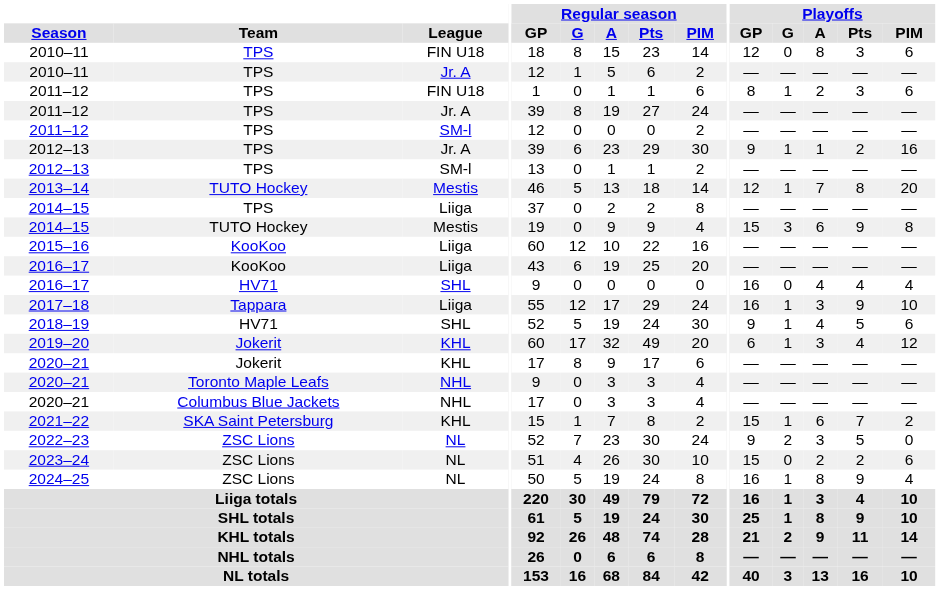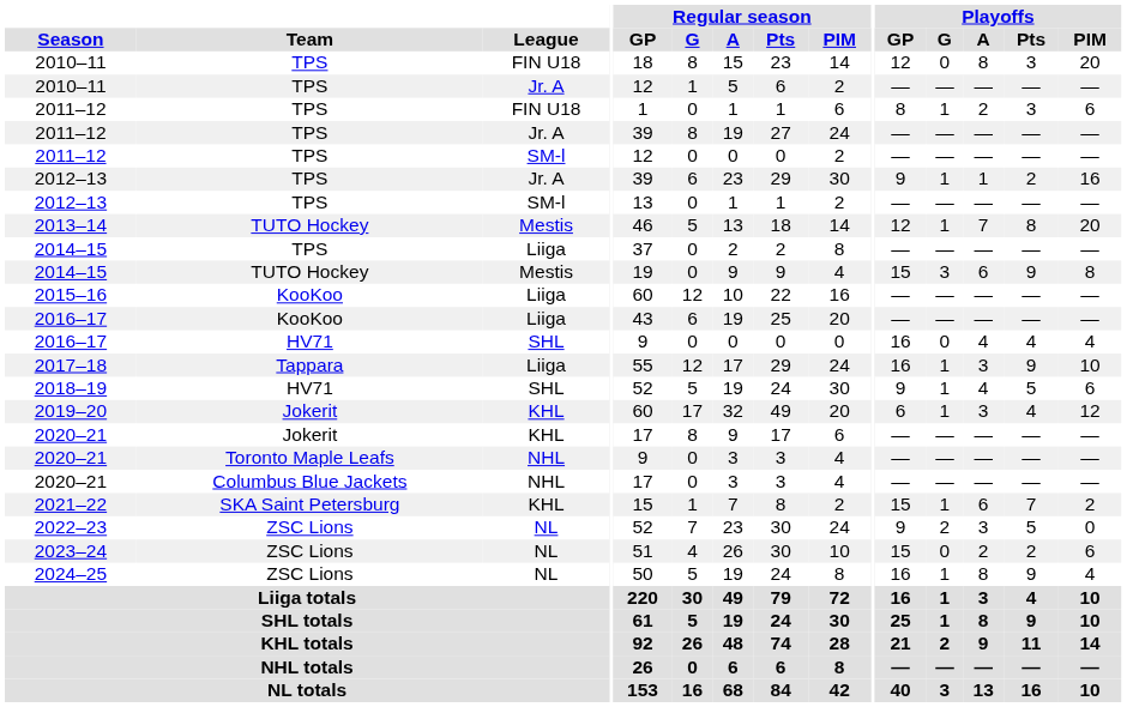 <table border="0" cellpadding="1" cellspacing="0" style="text-align:center; width:60em">
 <tr bgcolor="#e0e0e0">
 <th colspan="3" bgcolor="#ffffff"></th>
 <th rowspan="101" bgcolor="#ffffff"></th>
 <th colspan="5"><a href='#'>Regular season</a></th>
 <th rowspan="101" bgcolor="#ffffff"></th>
 <th colspan="5"><a href='#'>Playoffs</a></th>
 </tr>
 <tr bgcolor="#e0e0e0">
 <th><a href='#'>Season</a></th>
 <th>Team</th>
 <th>League</th>
 <th>GP</th>
 <th><a href='#'>G</a></th>
 <th><a href='#'>A</a></th>
 <th><a href='#'>Pts</a></th>
 <th><a href='#'>PIM</a></th>
 <th>GP</th>
 <th>G</th>
 <th>A</th>
 <th>Pts</th>
 <th>PIM</th>
 </tr>
 <tr>
 <td>2010–11</td>
 <td><a href='#'>TPS</a></td>
 <td>FIN U18</td>
 <td>18</td>
 <td>8</td>
 <td>15</td>
 <td>23</td>
 <td>14</td>
 <td>12</td>
 <td>0</td>
 <td>8</td>
 <td>3</td>
-<td>6</td>
+<td>20</td>
 </tr>
 <tr bgcolor="#f0f0f0">
 <td>2010–11</td>
 <td>TPS</td>
 <td><a href='#'>Jr. A</a></td>
 <td>12</td>
 <td>1</td>
 <td>5</td>
 <td>6</td>
 <td>2</td>
 <td>—</td>
 <td>—</td>
 <td>—</td>
 <td>—</td>
 <td>—</td>
 </tr>
 <tr>
 <td>2011–12</td>
 <td>TPS</td>
 <td>FIN U18</td>
 <td>1</td>
 <td>0</td>
 <td>1</td>
 <td>1</td>
 <td>6</td>
 <td>8</td>
 <td>1</td>
 <td>2</td>
 <td>3</td>
 <td>6</td>
 </tr>
 <tr bgcolor="#f0f0f0">
 <td>2011–12</td>
 <td>TPS</td>
 <td>Jr. A</td>
 <td>39</td>
 <td>8</td>
 <td>19</td>
 <td>27</td>
 <td>24</td>
 <td>—</td>
 <td>—</td>
 <td>—</td>
 <td>—</td>
 <td>—</td>
 </tr>
 <tr>
 <td><a href='#'>2011–12</a></td>
 <td>TPS</td>
 <td><a href='#'>SM-l</a></td>
 <td>12</td>
 <td>0</td>
 <td>0</td>
 <td>0</td>
 <td>2</td>
 <td>—</td>
 <td>—</td>
 <td>—</td>
 <td>—</td>
 <td>—</td>
 </tr>
 <tr bgcolor="#f0f0f0">
 <td>2012–13</td>
 <td>TPS</td>
 <td>Jr. A</td>
 <td>39</td>
 <td>6</td>
 <td>23</td>
 <td>29</td>
 <td>30</td>
 <td>9</td>
 <td>1</td>
 <td>1</td>
 <td>2</td>
 <td>16</td>
 </tr>
 <tr>
 <td><a href='#'>2012–13</a></td>
 <td>TPS</td>
 <td>SM-l</td>
 <td>13</td>
 <td>0</td>
 <td>1</td>
 <td>1</td>
 <td>2</td>
 <td>—</td>
 <td>—</td>
 <td>—</td>
 <td>—</td>
 <td>—</td>
 </tr>
 <tr bgcolor="#f0f0f0">
 <td><a href='#'>2013–14</a></td>
 <td><a href='#'>TUTO Hockey</a></td>
 <td><a href='#'>Mestis</a></td>
 <td>46</td>
 <td>5</td>
 <td>13</td>
 <td>18</td>
 <td>14</td>
 <td>12</td>
 <td>1</td>
 <td>7</td>
 <td>8</td>
 <td>20</td>
 </tr>
 <tr>
 <td><a href='#'>2014–15</a></td>
 <td>TPS</td>
 <td>Liiga</td>
 <td>37</td>
 <td>0</td>
 <td>2</td>
 <td>2</td>
 <td>8</td>
 <td>—</td>
 <td>—</td>
 <td>—</td>
 <td>—</td>
 <td>—</td>
 </tr>
 <tr bgcolor="#f0f0f0">
 <td><a href='#'>2014–15</a></td>
 <td>TUTO Hockey</td>
 <td>Mestis</td>
 <td>19</td>
 <td>0</td>
 <td>9</td>
 <td>9</td>
 <td>4</td>
 <td>15</td>
 <td>3</td>
 <td>6</td>
 <td>9</td>
 <td>8</td>
 </tr>
 <tr>
 <td><a href='#'>2015–16</a></td>
 <td><a href='#'>KooKoo</a></td>
 <td>Liiga</td>
 <td>60</td>
 <td>12</td>
 <td>10</td>
 <td>22</td>
 <td>16</td>
 <td>—</td>
 <td>—</td>
 <td>—</td>
 <td>—</td>
 <td>—</td>
 </tr>
 <tr bgcolor="#f0f0f0">
 <td><a href='#'>2016–17</a></td>
 <td>KooKoo</td>
 <td>Liiga</td>
 <td>43</td>
 <td>6</td>
 <td>19</td>
 <td>25</td>
 <td>20</td>
 <td>—</td>
 <td>—</td>
 <td>—</td>
 <td>—</td>
 <td>—</td>
 </tr>
 <tr>
 <td><a href='#'>2016–17</a></td>
 <td><a href='#'>HV71</a></td>
 <td><a href='#'>SHL</a></td>
 <td>9</td>
 <td>0</td>
 <td>0</td>
 <td>0</td>
 <td>0</td>
 <td>16</td>
 <td>0</td>
 <td>4</td>
 <td>4</td>
 <td>4</td>
 </tr>
 <tr bgcolor="#f0f0f0">
 <td><a href='#'>2017–18</a></td>
 <td><a href='#'>Tappara</a></td>
 <td>Liiga</td>
 <td>55</td>
 <td>12</td>
 <td>17</td>
 <td>29</td>
 <td>24</td>
 <td>16</td>
 <td>1</td>
 <td>3</td>
 <td>9</td>
 <td>10</td>
 </tr>
 <tr>
 <td><a href='#'>2018–19</a></td>
 <td>HV71</td>
 <td>SHL</td>
 <td>52</td>
 <td>5</td>
 <td>19</td>
 <td>24</td>
 <td>30</td>
 <td>9</td>
 <td>1</td>
 <td>4</td>
 <td>5</td>
 <td>6</td>
 </tr>
 <tr bgcolor="#f0f0f0">
 <td><a href='#'>2019–20</a></td>
 <td><a href='#'>Jokerit</a></td>
 <td><a href='#'>KHL</a></td>
 <td>60</td>
 <td>17</td>
 <td>32</td>
 <td>49</td>
 <td>20</td>
 <td>6</td>
 <td>1</td>
 <td>3</td>
 <td>4</td>
 <td>12</td>
 </tr>
 <tr>
 <td><a href='#'>2020–21</a></td>
 <td>Jokerit</td>
 <td>KHL</td>
 <td>17</td>
 <td>8</td>
 <td>9</td>
 <td>17</td>
 <td>6</td>
 <td>—</td>
 <td>—</td>
 <td>—</td>
 <td>—</td>
 <td>—</td>
 </tr>
 <tr bgcolor="#f0f0f0">
 <td><a href='#'>2020–21</a></td>
 <td><a href='#'>Toronto Maple Leafs</a></td>
 <td><a href='#'>NHL</a></td>
 <td>9</td>
 <td>0</td>
 <td>3</td>
 <td>3</td>
 <td>4</td>
 <td>—</td>
 <td>—</td>
 <td>—</td>
 <td>—</td>
 <td>—</td>
 </tr>
 <tr>
 <td>2020–21</td>
 <td><a href='#'>Columbus Blue Jackets</a></td>
 <td>NHL</td>
 <td>17</td>
 <td>0</td>
 <td>3</td>
 <td>3</td>
 <td>4</td>
 <td>—</td>
 <td>—</td>
 <td>—</td>
 <td>—</td>
 <td>—</td>
 </tr>
 <tr bgcolor="#f0f0f0">
 <td><a href='#'>2021–22</a></td>
 <td><a href='#'>SKA Saint Petersburg</a></td>
 <td>KHL</td>
 <td>15</td>
 <td>1</td>
 <td>7</td>
 <td>8</td>
 <td>2</td>
 <td>15</td>
 <td>1</td>
 <td>6</td>
 <td>7</td>
 <td>2</td>
 </tr>
 <tr>
 <td><a href='#'>2022–23</a></td>
 <td><a href='#'>ZSC Lions</a></td>
 <td><a href='#'>NL</a></td>
 <td>52</td>
 <td>7</td>
 <td>23</td>
 <td>30</td>
 <td>24</td>
 <td>9</td>
 <td>2</td>
 <td>3</td>
 <td>5</td>
 <td>0</td>
 </tr>
 <tr bgcolor="#f0f0f0">
 <td><a href='#'>2023–24</a></td>
 <td>ZSC Lions</td>
 <td>NL</td>
 <td>51</td>
 <td>4</td>
 <td>26</td>
 <td>30</td>
 <td>10</td>
 <td>15</td>
 <td>0</td>
 <td>2</td>
 <td>2</td>
 <td>6</td>
 </tr>
 <tr>
 <td><a href='#'>2024–25</a></td>
 <td>ZSC Lions</td>
 <td>NL</td>
 <td>50</td>
 <td>5</td>
 <td>19</td>
 <td>24</td>
 <td>8</td>
 <td>16</td>
 <td>1</td>
 <td>8</td>
 <td>9</td>
 <td>4</td>
 </tr>
 <tr bgcolor="#e0e0e0">
 <th colspan="3">Liiga totals</th>
 <th>220</th>
 <th>30</th>
 <th>49</th>
 <th>79</th>
 <th>72</th>
 <th>16</th>
 <th>1</th>
 <th>3</th>
 <th>4</th>
 <th>10</th>
 </tr>
 <tr bgcolor="#e0e0e0">
 <th colspan="3">SHL totals</th>
 <th>61</th>
 <th>5</th>
 <th>19</th>
 <th>24</th>
 <th>30</th>
 <th>25</th>
 <th>1</th>
 <th>8</th>
 <th>9</th>
 <th>10</th>
 </tr>
 <tr bgcolor="#e0e0e0">
 <th colspan="3">KHL totals</th>
 <th>92</th>
 <th>26</th>
 <th>48</th>
 <th>74</th>
 <th>28</th>
 <th>21</th>
 <th>2</th>
 <th>9</th>
 <th>11</th>
 <th>14</th>
 </tr>
 <tr bgcolor="#e0e0e0">
 <th colspan="3">NHL totals</th>
 <th>26</th>
 <th>0</th>
 <th>6</th>
 <th>6</th>
 <th>8</th>
 <th>—</th>
 <th>—</th>
 <th>—</th>
 <th>—</th>
 <th>—</th>
 </tr>
 <tr bgcolor="#e0e0e0">
 <th colspan="3">NL totals</th>
 <th>153</th>
 <th>16</th>
 <th>68</th>
 <th>84</th>
 <th>42</th>
 <th>40</th>
 <th>3</th>
 <th>13</th>
 <th>16</th>
 <th>10</th>
 </tr>
 </table>
